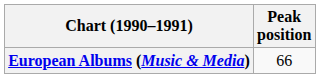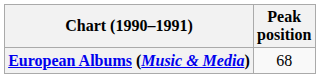 <table class="wikitable sortable plainrowheaders" style="text-align:center">
 <tr>
 <th scope="col">Chart (1990–1991)</th>
 <th scope="col">Peak<br>position</th>
 </tr>
 <tr>
 <th scope="row"><a href='#'>European Albums</a> (<em><a href='#'>Music & Media</a></em>)</th>
-<td>66</td>
+<td>68</td>
 </tr>
 <tr>
 </tr>
 </table>
